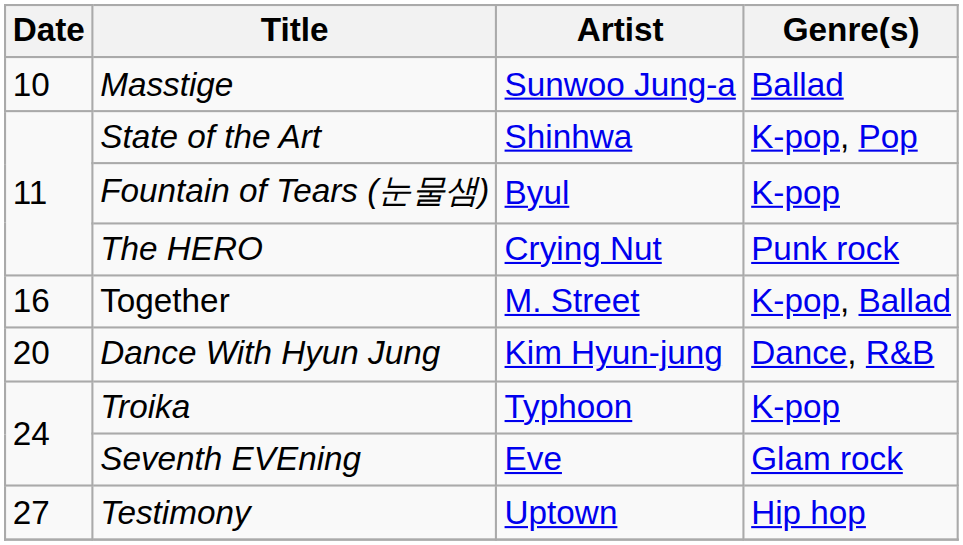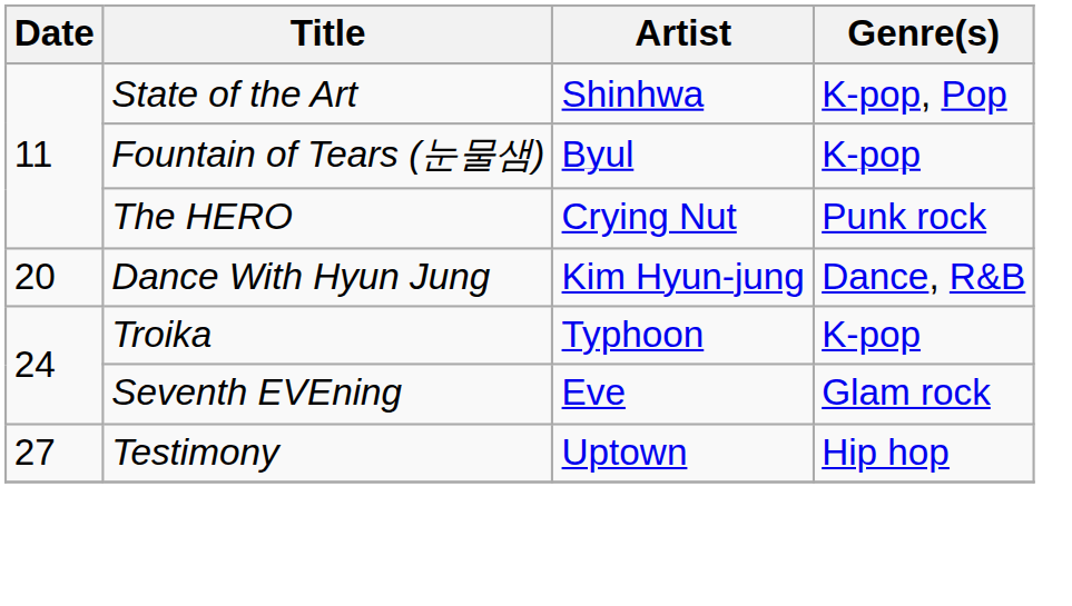 <table class="wikitable" style="text-align: left;">
 <tr>
 <th>Date</th>
 <th>Title</th>
 <th>Artist</th>
 <th>Genre(s)</th>
-</tr>
-<tr>
-<td>10</td>
-<td><em>Masstige</em></td>
-<td><a href='#'>Sunwoo Jung-a</a></td>
-<td><a href='#'>Ballad</a></td>
 </tr>
 <tr>
 <td rowspan="3">11</td>
 <td><em>State of the Art</em></td>
 <td><a href='#'>Shinhwa</a></td>
 <td><a href='#'>K-pop</a>, <a href='#'>Pop</a></td>
 </tr>
 <tr>
 <td><em>Fountain of Tears (눈물샘)</em></td>
 <td><a href='#'>Byul</a></td>
 <td><a href='#'>K-pop</a></td>
 </tr>
 <tr>
 <td><em>The HERO</em></td>
 <td><a href='#'>Crying Nut</a></td>
 <td><a href='#'>Punk rock</a></td>
-</tr>
-<tr>
-<td rowspan="1">16</td>
-<td>Together</td>
-<td><a href='#'>M. Street</a></td>
-<td><a href='#'>K-pop</a>, <a href='#'>Ballad</a></td>
 </tr>
 <tr>
 <td>20</td>
 <td><em>Dance With Hyun Jung</em></td>
 <td><a href='#'>Kim Hyun-jung</a></td>
 <td><a href='#'>Dance</a>, <a href='#'>R&B</a></td>
 </tr>
 <tr>
 <td rowspan="2">24</td>
 <td><em>Troika</em></td>
 <td><a href='#'>Typhoon</a></td>
 <td><a href='#'>K-pop</a></td>
 </tr>
 <tr>
 <td><em>Seventh EVEning</em></td>
 <td><a href='#'>Eve</a></td>
 <td><a href='#'>Glam rock</a></td>
 </tr>
 <tr>
 <td>27</td>
 <td><em>Testimony</em></td>
 <td><a href='#'>Uptown</a></td>
 <td><a href='#'>Hip hop</a></td>
 </tr>
 <tr>
 </tr>
 </table>
